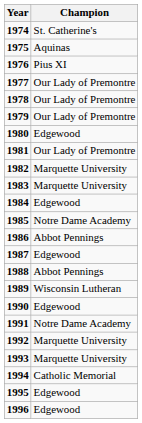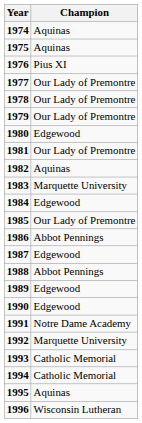 <table class="wikitable mw-collapsible mw-collapsed">
 <tr>
 <th>Year</th>
 <th>Champion</th>
 </tr>
 <tr>
 <td><strong>1974</strong></td>
-<td>St. Catherine's</td>
+<td>Aquinas</td>
 </tr>
 <tr>
 <td><strong>1975</strong></td>
 <td>Aquinas</td>
 </tr>
 <tr>
 <td><strong>1976</strong></td>
 <td>Pius XI</td>
 </tr>
 <tr>
 <td><strong>1977</strong></td>
 <td>Our Lady of Premontre</td>
 </tr>
 <tr>
 <td><strong>1978</strong></td>
 <td>Our Lady of Premontre</td>
 </tr>
 <tr>
 <td><strong>1979</strong></td>
 <td>Our Lady of Premontre</td>
 </tr>
 <tr>
 <td><strong>1980</strong></td>
 <td>Edgewood</td>
 </tr>
 <tr>
 <td><strong>1981</strong></td>
 <td>Our Lady of Premontre</td>
 </tr>
 <tr>
 <td><strong>1982</strong></td>
-<td>Marquette University</td>
+<td>Aquinas</td>
 </tr>
 <tr>
 <td><strong>1983</strong></td>
 <td>Marquette University</td>
 </tr>
 <tr>
 <td><strong>1984</strong></td>
 <td>Edgewood</td>
 </tr>
 <tr>
 <td><strong>1985</strong></td>
-<td>Notre Dame Academy</td>
+<td>Our Lady of Premontre</td>
 </tr>
 <tr>
 <td><strong>1986</strong></td>
 <td>Abbot Pennings</td>
 </tr>
 <tr>
 <td><strong>1987</strong></td>
 <td>Edgewood</td>
 </tr>
 <tr>
 <td><strong>1988</strong></td>
 <td>Abbot Pennings</td>
 </tr>
 <tr>
 <td><strong>1989</strong></td>
-<td>Wisconsin Lutheran</td>
+<td>Edgewood</td>
 </tr>
 <tr>
 <td><strong>1990</strong></td>
 <td>Edgewood</td>
 </tr>
 <tr>
 <td><strong>1991</strong></td>
 <td>Notre Dame Academy</td>
 </tr>
 <tr>
 <td><strong>1992</strong></td>
 <td>Marquette University</td>
 </tr>
 <tr>
 <td><strong>1993</strong></td>
-<td>Marquette University</td>
+<td>Catholic Memorial</td>
 </tr>
 <tr>
 <td><strong>1994</strong></td>
 <td>Catholic Memorial</td>
 </tr>
 <tr>
 <td><strong>1995</strong></td>
-<td>Edgewood</td>
+<td>Aquinas</td>
 </tr>
 <tr>
 <td><strong>1996</strong></td>
-<td>Edgewood</td>
+<td>Wisconsin Lutheran</td>
 </tr>
 </table>
